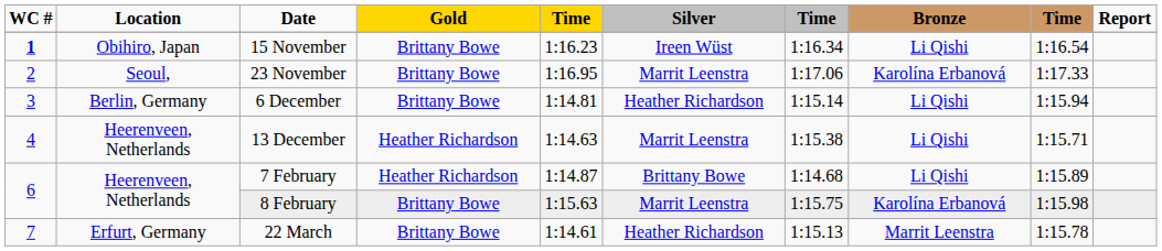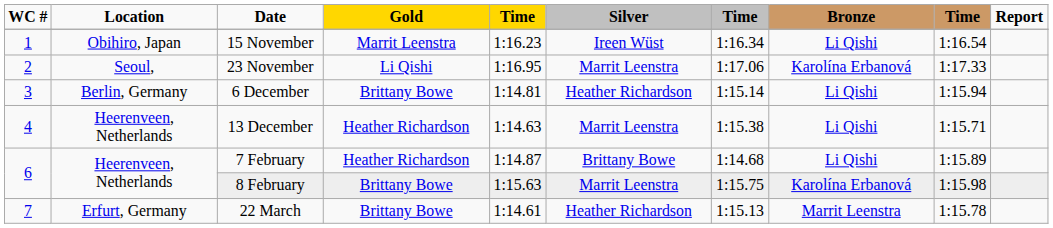 <table class="wikitable">
 <tr>
 <td width="40" align="center"><strong>WC #</strong></td>
 <td width="160" align="center"><strong>Location</strong></td>
 <td width="100" align="center"><strong>Date</strong></td>
 <td width="160" bgcolor="gold" align="center"><strong>Gold</strong></td>
 <td width="50" bgcolor="gold" align="center"><strong>Time</strong></td>
 <td width="160" bgcolor="silver" align="center"><strong>Silver</strong></td>
 <td width="50" bgcolor="silver" align="center"><strong>Time</strong></td>
 <td width="160" bgcolor="#CC9966" align="center"><strong>Bronze</strong></td>
 <td width="50" bgcolor="#CC9966" align="center"><strong>Time</strong></td>
 <td width="50" align="center"><strong>Report</strong></td>
 </tr>
 <tr bgcolor="#cccccc">
 </tr>
 <tr>
-<td align="center"><strong><a href='#'>1</a></strong></td>
+<td align="center"><a href='#'>1</a></td>
 <td align="center"><a href='#'>Obihiro</a>, Japan</td>
 <td align="center">15 November</td>
-<td align="center"><a href='#'>Brittany Bowe</a><br><small></small></td>
+<td align="center"><a href='#'>Marrit Leenstra</a><br><small></small></td>
 <td align="center">1:16.23</td>
 <td align="center"><a href='#'>Ireen Wüst</a><br><small></small></td>
 <td align="center">1:16.34</td>
 <td align="center"><a href='#'>Li Qishi</a><br><small></small></td>
 <td align="center">1:16.54</td>
 <td align="center"></td>
 </tr>
 <tr>
 <td align="center"><a href='#'>2</a></td>
 <td align="center"><a href='#'>Seoul</a>, </td>
 <td align="center">23 November</td>
-<td align="center"><a href='#'>Brittany Bowe</a><br><small></small></td>
+<td align="center"><a href='#'>Li Qishi</a><br><small></small></td>
 <td align="center">1:16.95</td>
 <td align="center"><a href='#'>Marrit Leenstra</a><br><small></small></td>
 <td align="center">1:17.06</td>
 <td align="center"><a href='#'>Karolína Erbanová</a><br><small></small></td>
 <td align="center">1:17.33</td>
 <td align="center"></td>
 </tr>
 <tr>
 <td align="center"><a href='#'>3</a></td>
 <td align="center"><a href='#'>Berlin</a>, Germany</td>
 <td align="center">6 December</td>
 <td align="center"><a href='#'>Brittany Bowe</a><br><small></small></td>
 <td align="center">1:14.81</td>
 <td align="center"><a href='#'>Heather Richardson</a><br><small></small></td>
 <td align="center">1:15.14</td>
 <td align="center"><a href='#'>Li Qishi</a><br><small></small></td>
 <td align="center">1:15.94</td>
 <td align="center"></td>
 </tr>
 <tr>
 <td align="center"><a href='#'>4</a></td>
 <td align="center"><a href='#'>Heerenveen</a>, Netherlands</td>
 <td align="center">13 December</td>
 <td align="center"><a href='#'>Heather Richardson</a><br><small></small></td>
 <td align="center">1:14.63</td>
 <td align="center"><a href='#'>Marrit Leenstra</a><br><small></small></td>
 <td align="center">1:15.38</td>
 <td align="center"><a href='#'>Li Qishi</a><br><small></small></td>
 <td align="center">1:15.71</td>
 <td align="center"></td>
 </tr>
 <tr>
 <td rowspan=2 align="center"><a href='#'>6</a></td>
 <td rowspan=2 align="center"><a href='#'>Heerenveen</a>, Netherlands</td>
 <td align="center">7 February</td>
 <td align="center"><a href='#'>Heather Richardson</a><br><small></small></td>
 <td align="center">1:14.87</td>
 <td align="center"><a href='#'>Brittany Bowe</a><br><small></small></td>
 <td align="center">1:14.68</td>
 <td align="center"><a href='#'>Li Qishi</a><br><small></small></td>
 <td align="center">1:15.89</td>
 <td align="center"></td>
 </tr>
 <tr bgcolor="#eeeeee">
 <td align="center">8 February</td>
 <td align="center"><a href='#'>Brittany Bowe</a><br><small></small></td>
 <td align="center">1:15.63</td>
 <td align="center"><a href='#'>Marrit Leenstra</a><br><small></small></td>
 <td align="center">1:15.75</td>
 <td align="center"><a href='#'>Karolína Erbanová</a><br><small></small></td>
 <td align="center">1:15.98</td>
 <td align="center"></td>
 </tr>
 <tr>
 <td align="center"><a href='#'>7</a></td>
 <td align="center"><a href='#'>Erfurt</a>, Germany</td>
 <td align="center">22 March</td>
 <td align="center"><a href='#'>Brittany Bowe</a><br><small></small></td>
 <td align="center">1:14.61</td>
 <td align="center"><a href='#'>Heather Richardson</a><br><small></small></td>
 <td align="center">1:15.13</td>
 <td align="center"><a href='#'>Marrit Leenstra</a><br><small></small></td>
 <td align="center">1:15.78</td>
 <td align="center"></td>
 </tr>
 </table>
